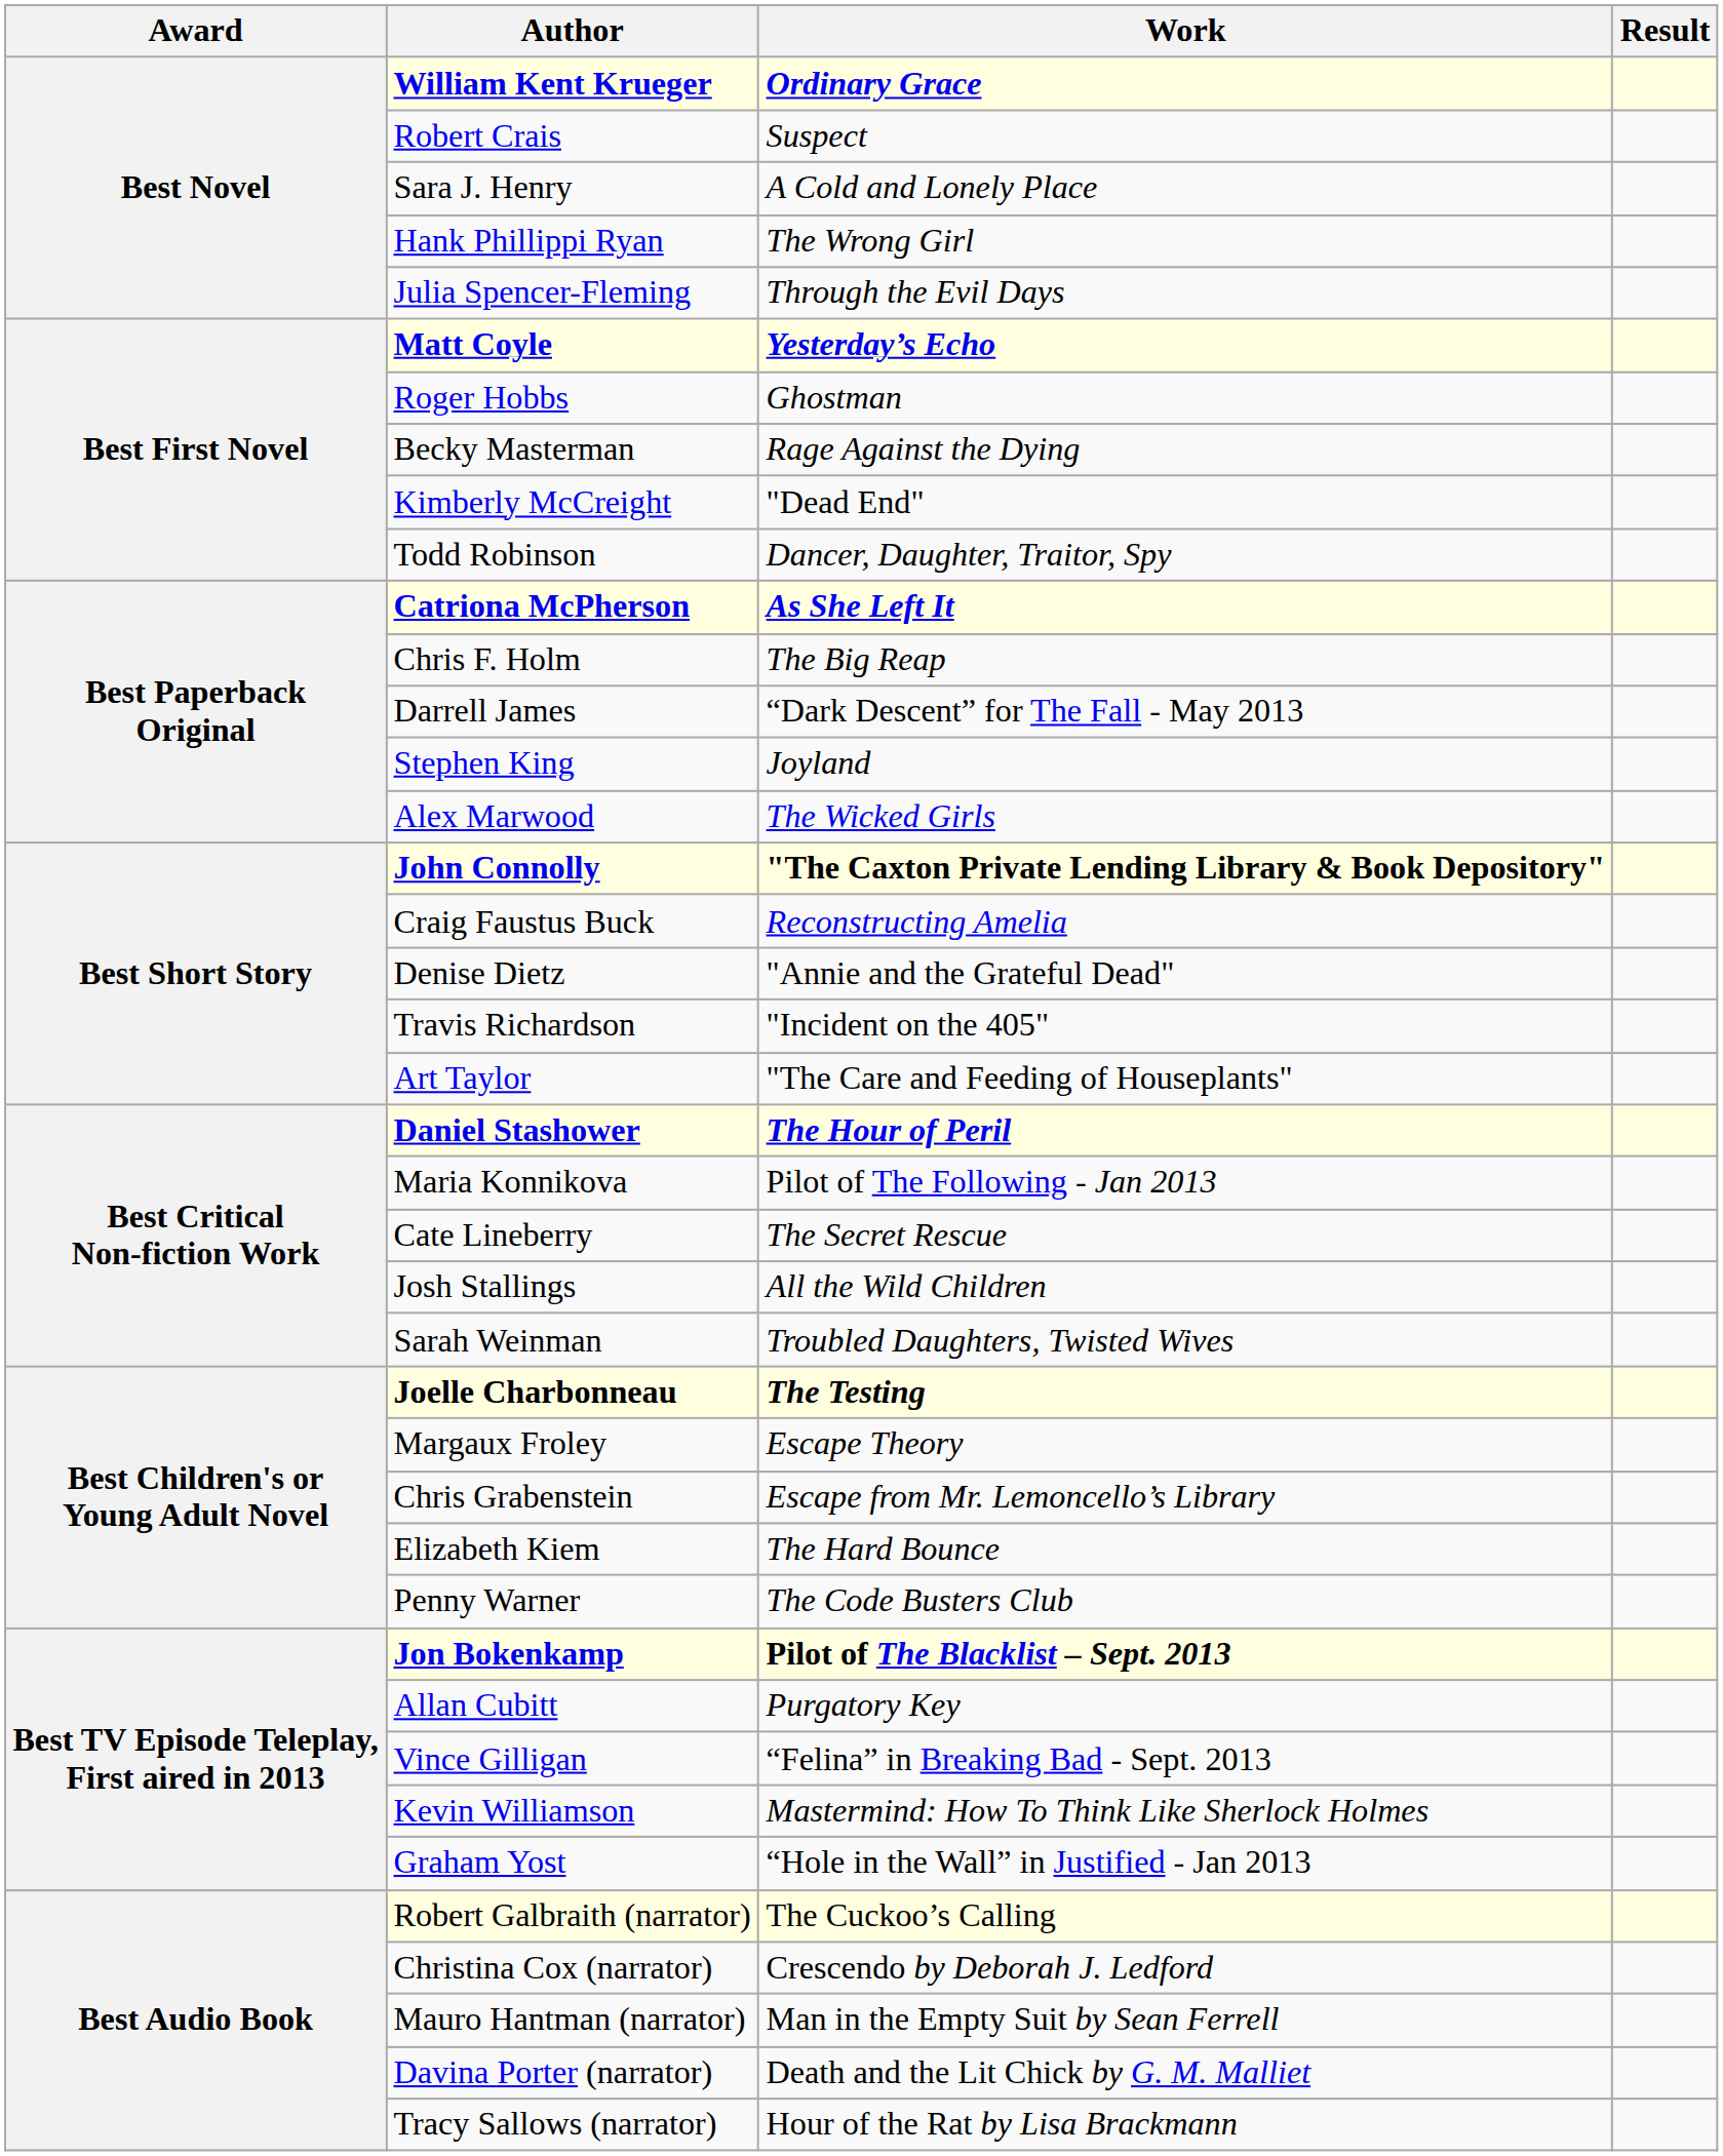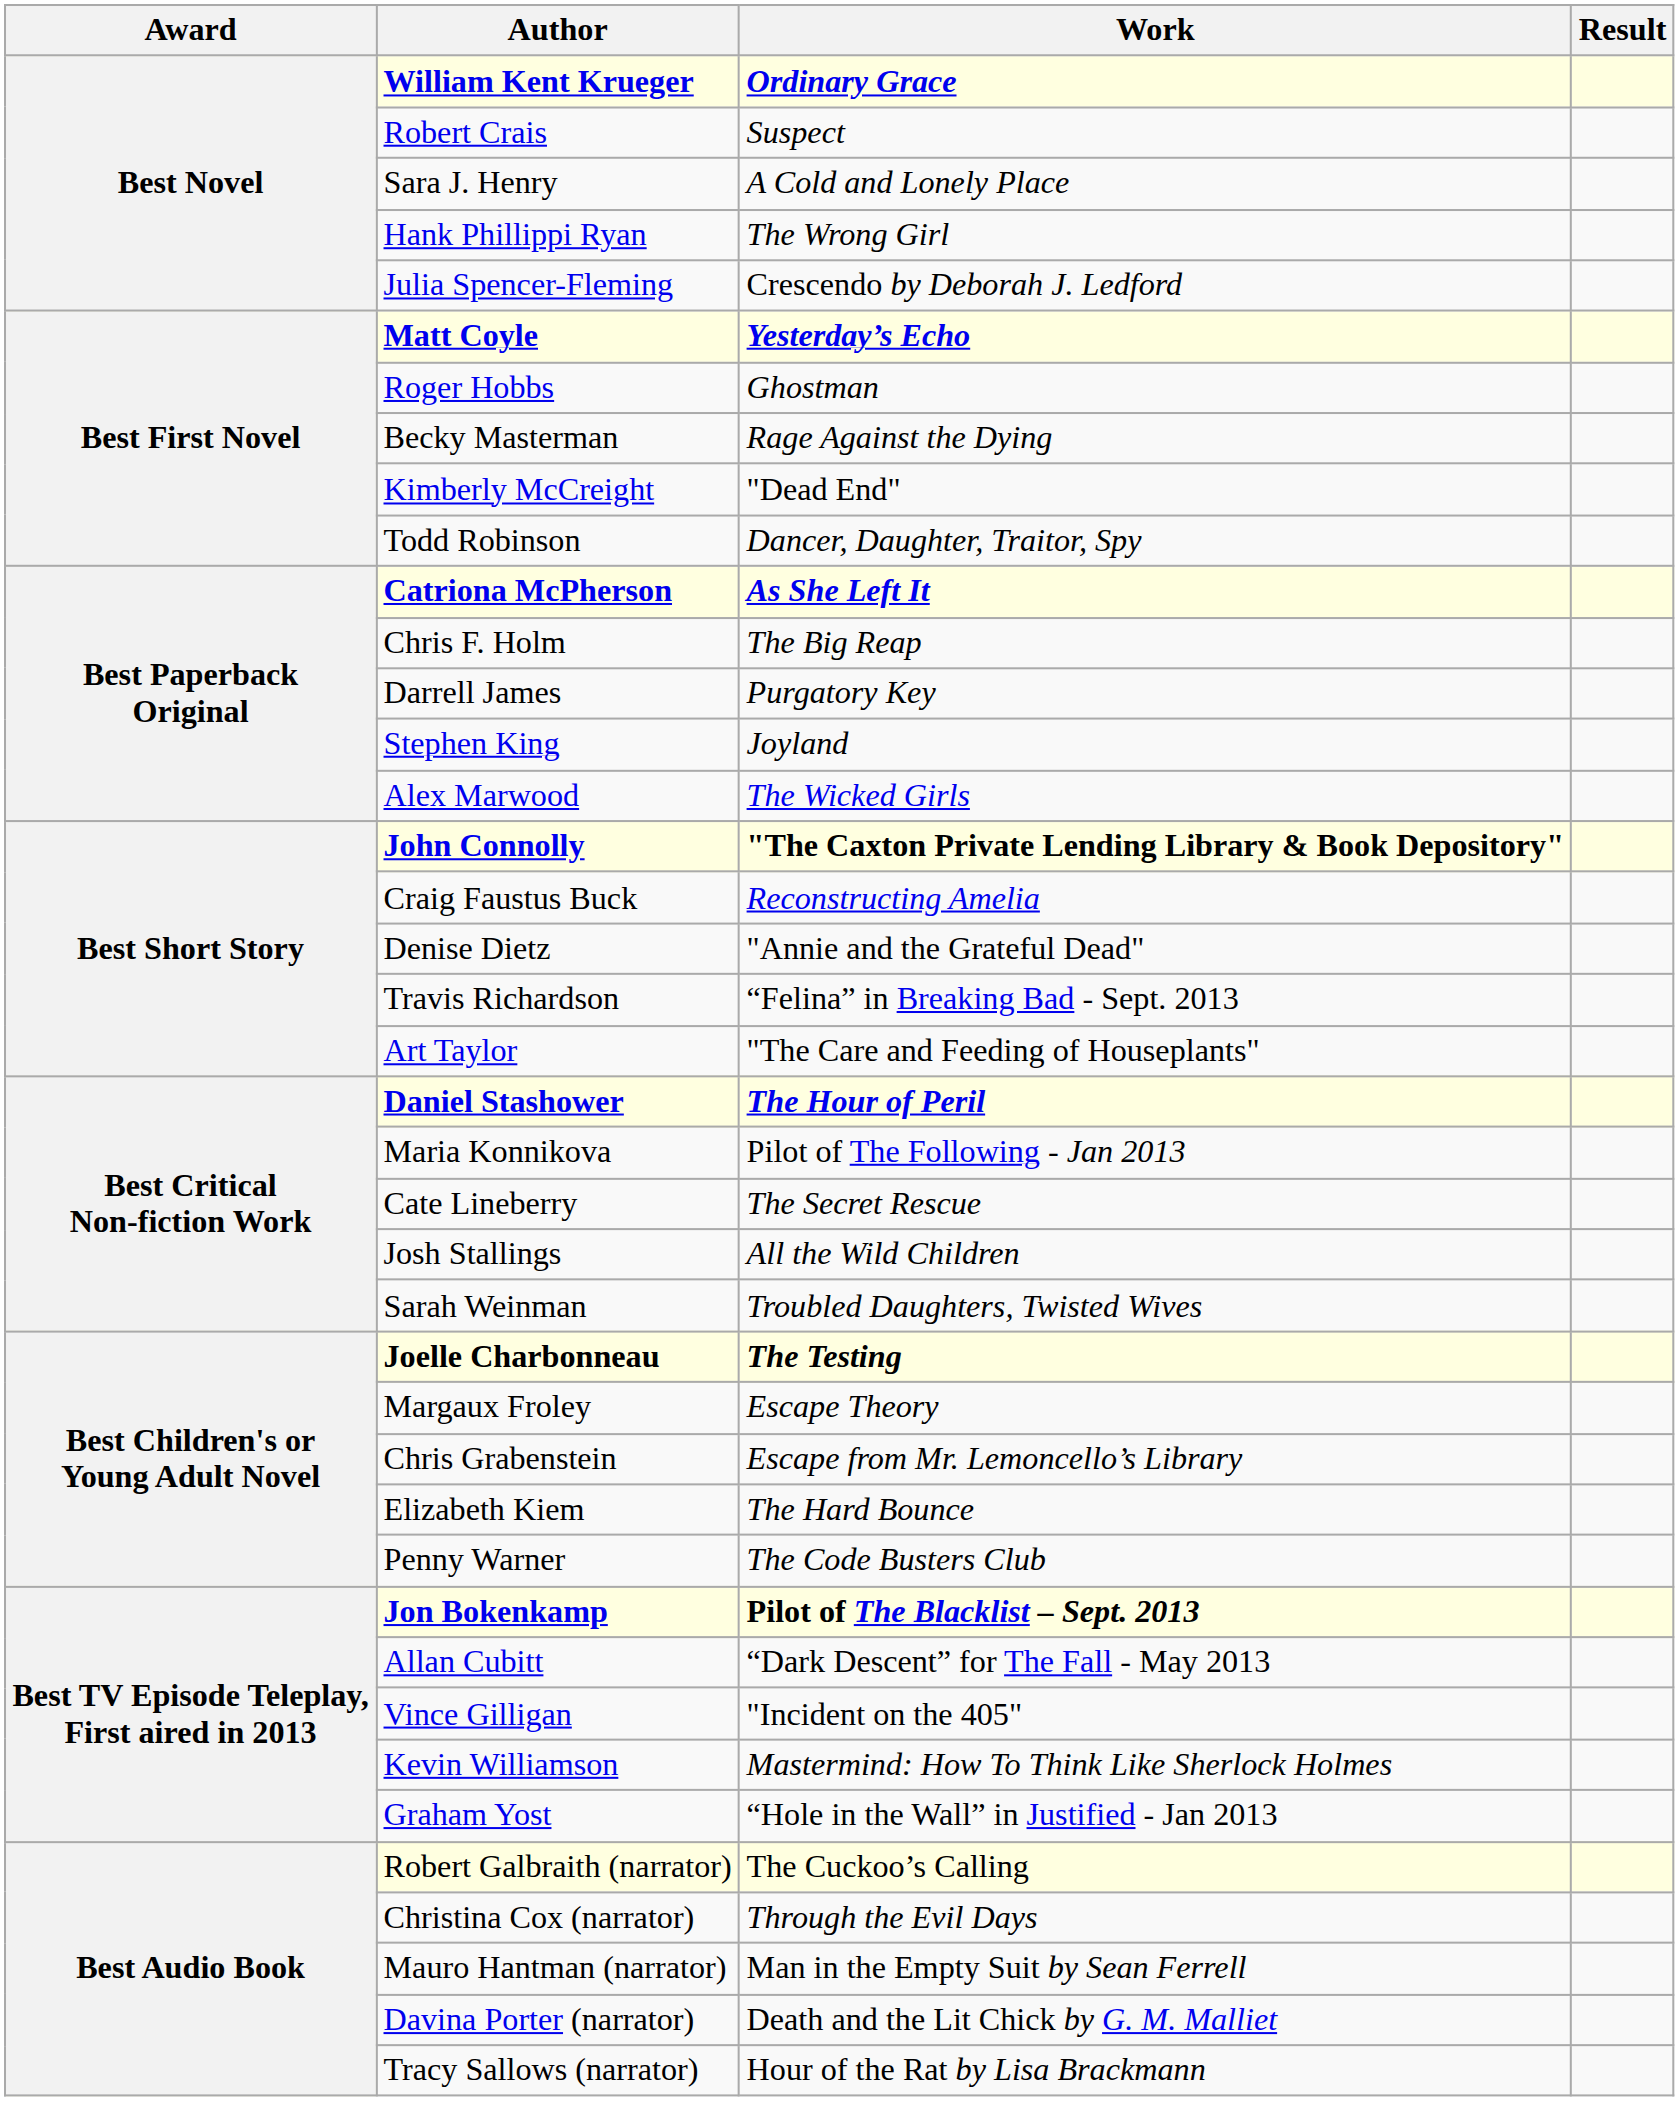 <table class="wikitable">
 <tr>
 <th>Award</th>
 <th>Author</th>
 <th>Work</th>
 <th>Result</th>
 </tr>
 <tr style="background:lightyellow;">
 <th rowspan="5">Best Novel</th>
 <td><strong><a href='#'>William Kent Krueger</a></strong></td>
 <td><strong><em><a href='#'>Ordinary Grace</a></em></strong></td>
 <td></td>
 </tr>
 <tr>
 <td><a href='#'>Robert Crais</a></td>
 <td><em>Suspect</em></td>
 <td></td>
 </tr>
 <tr>
 <td>Sara J. Henry</td>
 <td><em>A Cold and Lonely Place</em></td>
 <td></td>
 </tr>
 <tr>
 <td><a href='#'>Hank Phillippi Ryan</a></td>
 <td><em>The Wrong Girl</em></td>
 <td></td>
 </tr>
 <tr>
 <td><a href='#'>Julia Spencer-Fleming</a></td>
-<td><em>Through the Evil Days</em></td>
+<td></em>Crescendo<em> by Deborah J. Ledford</td>
 <td></td>
 </tr>
 <tr style="background:lightyellow;">
 <th rowspan="5">Best First Novel</th>
 <td><a href='#'><strong>Matt Coyle</strong></a></td>
 <td><em><a href='#'><strong>Yesterday’s Echo</strong></a></em></td>
 <td></td>
 </tr>
 <tr>
 <td><a href='#'>Roger Hobbs</a></td>
 <td><em>Ghostman</em></td>
 <td></td>
 </tr>
 <tr>
 <td>Becky Masterman</td>
 <td><em>Rage Against the Dying</em></td>
 <td></td>
 </tr>
 <tr>
 <td><a href='#'>Kimberly McCreight</a></td>
 <td>"Dead End"</td>
 <td></td>
 </tr>
 <tr>
 <td>Todd Robinson</td>
 <td><em>Dancer, Daughter, Traitor, Spy</em></td>
 <td></td>
 </tr>
 <tr style="background:lightyellow;">
 <th rowspan="5">Best Paperback <br> Original</th>
 <td><strong><a href='#'>Catriona McPherson</a></strong></td>
 <td><strong><em><a href='#'>As She Left It</a></em></strong></td>
 <td></td>
 </tr>
 <tr>
 <td>Chris F. Holm</td>
 <td><em>The Big Reap</em></td>
 <td></td>
 </tr>
 <tr>
 <td>Darrell James</td>
-<td>“Dark Descent” for </em><a href='#'>The Fall</a> - May 2013<em></td>
+<td><em>Purgatory Key</em></td>
 <td></td>
 </tr>
 <tr>
 <td><a href='#'>Stephen King</a></td>
 <td><em>Joyland</em></td>
 <td></td>
 </tr>
 <tr>
 <td><a href='#'>Alex Marwood</a></td>
 <td><em><a href='#'>The Wicked Girls</a></em></td>
 <td></td>
 </tr>
 <tr style="background:lightyellow;">
 <th rowspan="5">Best Short Story</th>
 <td><strong><a href='#'>John Connolly</a></strong></td>
 <td><strong>"The Caxton Private Lending Library & Book Depository"</strong></td>
 <td></td>
 </tr>
 <tr>
 <td>Craig Faustus Buck</td>
 <td><em><a href='#'>Reconstructing Amelia</a></em></td>
 <td></td>
 </tr>
 <tr>
 <td>Denise Dietz</td>
 <td>"Annie and the Grateful Dead"</td>
 <td></td>
 </tr>
 <tr>
 <td>Travis Richardson</td>
-<td>"Incident on the 405"</td>
+<td>“Felina” in </em><a href='#'>Breaking Bad</a> - Sept. 2013<em></td>
 <td></td>
 </tr>
 <tr>
 <td><a href='#'>Art Taylor</a></td>
 <td>"The Care and Feeding of Houseplants"</td>
 <td></td>
 </tr>
 <tr style="background:lightyellow;">
 <th rowspan="5">Best Critical <br> Non-fiction Work</th>
 <td><strong><a href='#'>Daniel Stashower</a></strong></td>
 <td><em><a href='#'><strong>The Hour of Peril</strong></a></em></td>
 <td></td>
 </tr>
 <tr>
 <td>Maria Konnikova</td>
 <td>Pilot of </em><a href='#'>The Following</a><em> - Jan 2013</td>
 <td></td>
 </tr>
 <tr>
 <td>Cate Lineberry</td>
 <td><em>The Secret Rescue</em></td>
 <td></td>
 </tr>
 <tr>
 <td>Josh Stallings</td>
 <td><em>All the Wild Children</em></td>
 <td></td>
 </tr>
 <tr>
 <td>Sarah Weinman</td>
 <td><em>Troubled Daughters, Twisted Wives</em></td>
 <td></td>
 </tr>
 <tr style="background:lightyellow;">
 <th rowspan="5">Best Children's or <br>Young Adult Novel</th>
 <td><strong>Joelle Charbonneau</strong></td>
 <td><strong><em>The Testing</em></strong></td>
 <td></td>
 </tr>
 <tr>
 <td>Margaux Froley</td>
 <td><em>Escape Theory</em></td>
 <td></td>
 </tr>
 <tr>
 <td>Chris Grabenstein</td>
 <td><em>Escape from Mr. Lemoncello’s Library</em></td>
 <td></td>
 </tr>
 <tr>
 <td>Elizabeth Kiem</td>
 <td><em>The Hard Bounce</em></td>
 <td></td>
 </tr>
 <tr>
 <td>Penny Warner</td>
 <td><em>The Code Busters Club</em></td>
 <td></td>
 </tr>
 <tr style="background:lightyellow;">
 <th rowspan="5">Best TV Episode Teleplay, <br>First aired in 2013</th>
 <td><strong><a href='#'>Jon Bokenkamp</a></strong></td>
 <td><strong>Pilot of <em><a href='#'>The Blacklist</a> – Sept. 2013<strong><em></td>
 <td></td>
 </tr>
 <tr>
 <td><a href='#'>Allan Cubitt</a></td>
-<td><em>Purgatory Key</em></td>
+<td>“Dark Descent” for </em><a href='#'>The Fall</a> - May 2013<em></td>
 <td></td>
 </tr>
 <tr>
 <td><a href='#'>Vince Gilligan</a></td>
-<td>“Felina” in </em><a href='#'>Breaking Bad</a> - Sept. 2013<em></td>
+<td>"Incident on the 405"</td>
 <td></td>
 </tr>
 <tr>
 <td><a href='#'>Kevin Williamson</a></td>
 <td><em>Mastermind: How To Think Like Sherlock Holmes</em></td>
 <td></td>
 </tr>
 <tr>
 <td><a href='#'>Graham Yost</a></td>
 <td>“Hole in the Wall” in </em><a href='#'>Justified</a> - Jan 2013<em></td>
 <td></td>
 </tr>
 <tr style="background:lightyellow;">
 <th rowspan="5">Best Audio Book</th>
 <td></strong>Robert Galbraith (narrator)<strong></td>
 <td></em></strong>The Cuckoo’s Calling<strong><em></td>
 <td></td>
 </tr>
 <tr>
 <td>Christina Cox (narrator)</td>
-<td></em>Crescendo<em> by Deborah J. Ledford</td>
+<td><em>Through the Evil Days</em></td>
 <td></td>
 </tr>
 <tr>
 <td>Mauro Hantman (narrator)</td>
 <td></em>Man in the Empty Suit<em> by Sean Ferrell</td>
 <td></td>
 </tr>
 <tr>
 <td><a href='#'>Davina Porter</a> (narrator)</td>
 <td></em>Death and the Lit Chick<em> by <a href='#'>G. M. Malliet</a></td>
 <td></td>
 </tr>
 <tr>
 <td>Tracy Sallows (narrator)</td>
 <td></em>Hour of the Rat<em> by Lisa Brackmann</td>
 <td></td>
 </tr>
 </table>
